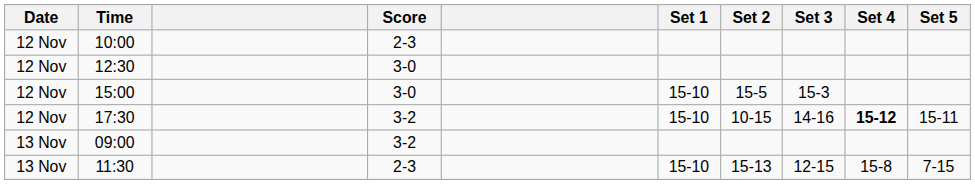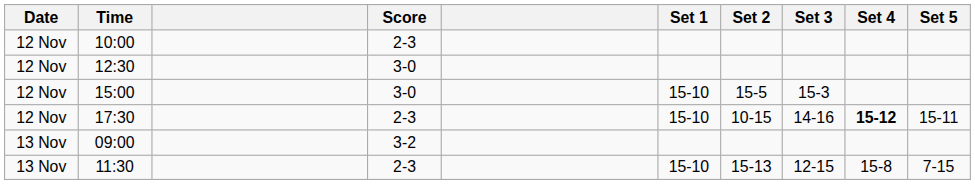 <table class="wikitable" style="text-align: center; font-size:90% ">
 <tr>
 <th width="60">Date</th>
 <th width="60">Time</th>
 <th align="right" width="190"></th>
 <th width="60">Score</th>
 <th align="left" width="190"></th>
 <th width="50">Set 1</th>
 <th width="50">Set 2</th>
 <th width="50">Set 3</th>
 <th width="50">Set 4</th>
 <th width="50">Set 5</th>
 </tr>
 <tr>
 <td>12 Nov</td>
 <td>10:00</td>
 <td align=right></td>
 <td align=center>2-3</td>
 <td align=left></td>
 <td></td>
 <td></td>
 <td></td>
 <td></td>
 <td></td>
 </tr>
 <tr>
 <td>12 Nov</td>
 <td>12:30</td>
 <td align=right></td>
 <td align=center>3-0</td>
 <td align=left></td>
 <td></td>
 <td></td>
 <td></td>
 <td></td>
 <td></td>
 </tr>
 <tr>
 <td>12 Nov</td>
 <td>15:00</td>
 <td align=right></td>
 <td align=center>3-0</td>
 <td align=left></td>
 <td>15-10</td>
 <td>15-5</td>
 <td>15-3</td>
 <td></td>
 <td></td>
 </tr>
 <tr>
 <td>12 Nov</td>
 <td>17:30</td>
 <td align=right></td>
-<td align=center>3-2</td>
+<td align=center>2-3</td>
 <td align=left></td>
 <td>15-10</td>
 <td>10-15</td>
 <td>14-16</td>
 <td><strong>15-12</strong></td>
 <td>15-11</td>
 </tr>
 <tr>
 <td>13 Nov</td>
 <td>09:00</td>
 <td align=right></td>
 <td align=center>3-2</td>
 <td align=left></td>
 <td></td>
 <td></td>
 <td></td>
 <td></td>
 <td></td>
 </tr>
 <tr>
 <td>13 Nov</td>
 <td>11:30</td>
 <td align=right></td>
 <td align=center>2-3</td>
 <td align=left></td>
 <td>15-10</td>
 <td>15-13</td>
 <td>12-15</td>
 <td>15-8</td>
 <td>7-15</td>
 </tr>
 </table>
